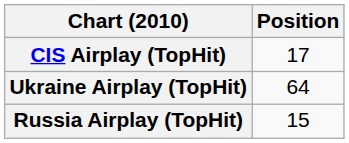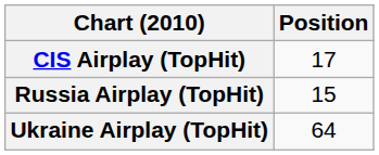 <table class="wikitable sortable plainrowheaders" style="text-align:center;">
 <tr>
 <th scope="col">Chart (2010)</th>
 <th scope="col">Position</th>
 </tr>
 <tr>
 <th scope="row"><a href='#'>CIS</a> Airplay (TopHit)</th>
 <td>17</td>
 </tr>
 <tr>
+<th scope="row">Russia Airplay (TopHit)</th>
+<td>15</td>
+</tr>
+<tr>
 <th scope="row">Ukraine Airplay (TopHit)</th>
 <td>64</td>
 </tr>
-<tr>
-<th scope="row">Russia Airplay (TopHit)</th>
-<td>15</td>
-</tr>
 </table>
